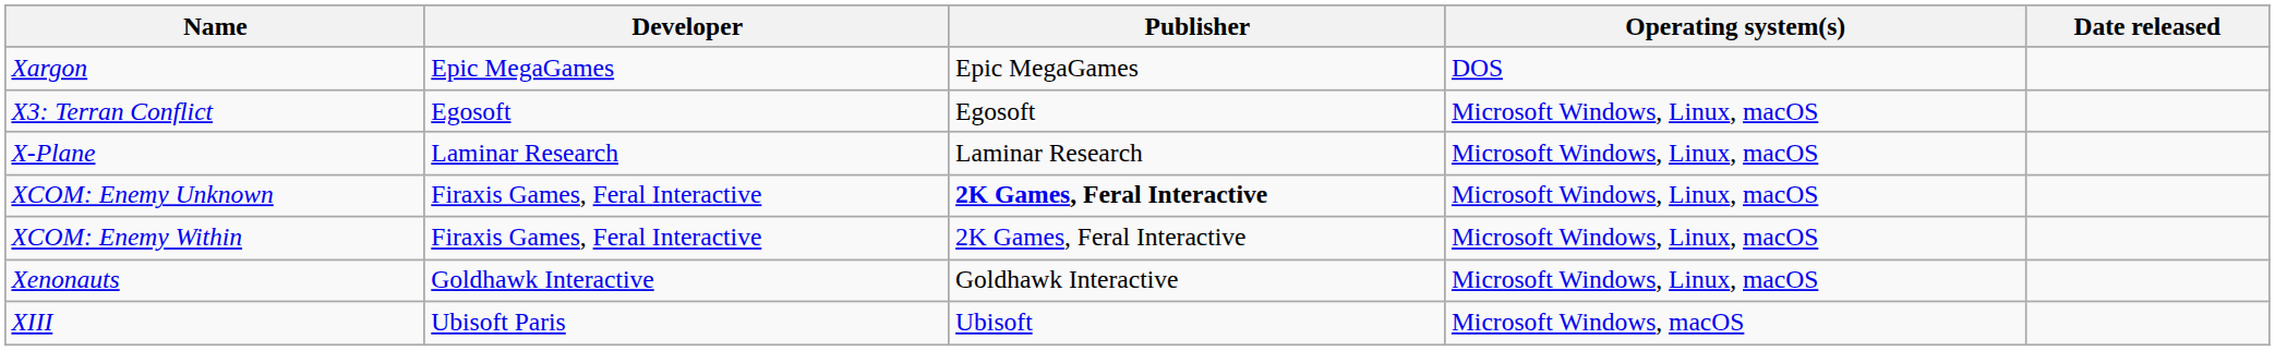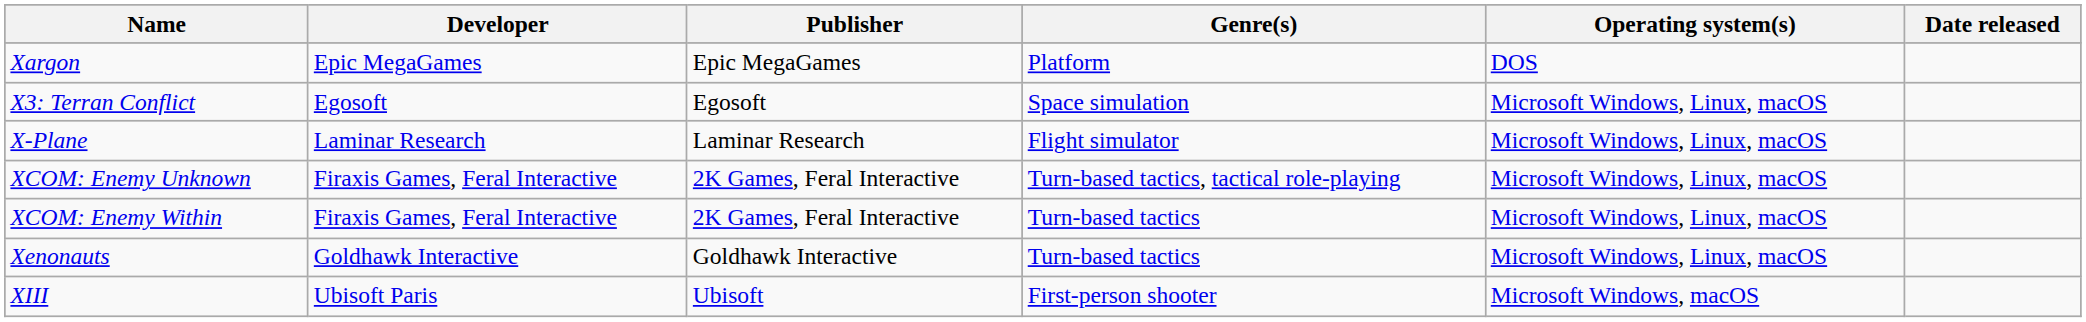 <table class="wikitable sortable" style="font-size:85%; width:95%">
 <tr>
 <th>Name</th>
 <th>Developer</th>
 <th>Publisher</th>
+<th>Genre(s)</th>
 <th>Operating system(s)</th>
 <th>Date released</th>
 </tr>
 <tr>
 <td><em><a href='#'>Xargon</a></em></td>
 <td><a href='#'>Epic MegaGames</a></td>
 <td>Epic MegaGames</td>
+<td><a href='#'>Platform</a></td>
 <td><a href='#'>DOS</a></td>
 <td></td>
 </tr>
 <tr>
 <td><em><a href='#'>X3: Terran Conflict</a></em></td>
 <td><a href='#'>Egosoft</a></td>
 <td>Egosoft</td>
+<td><a href='#'>Space simulation</a></td>
 <td><a href='#'>Microsoft Windows</a>, <a href='#'>Linux</a>, <a href='#'>macOS</a></td>
 <td></td>
 </tr>
 <tr>
 <td><em><a href='#'>X-Plane</a></em></td>
 <td><a href='#'>Laminar Research</a></td>
 <td>Laminar Research</td>
+<td><a href='#'>Flight simulator</a></td>
 <td><a href='#'>Microsoft Windows</a>, <a href='#'>Linux</a>, <a href='#'>macOS</a></td>
 <td></td>
 </tr>
 <tr>
 <td><em><a href='#'>XCOM: Enemy Unknown</a></em></td>
 <td><a href='#'>Firaxis Games</a>, <a href='#'>Feral Interactive</a></td>
-<td><strong><a href='#'>2K Games</a>, Feral Interactive</strong></td>
+<td><a href='#'>2K Games</a>, Feral Interactive</td>
+<td><a href='#'>Turn-based tactics</a>, <a href='#'>tactical role-playing</a></td>
 <td><a href='#'>Microsoft Windows</a>, <a href='#'>Linux</a>, <a href='#'>macOS</a></td>
 <td></td>
 </tr>
 <tr>
 <td><em><a href='#'>XCOM: Enemy Within</a></em></td>
 <td><a href='#'>Firaxis Games</a>, <a href='#'>Feral Interactive</a></td>
 <td><a href='#'>2K Games</a>, Feral Interactive</td>
+<td><a href='#'>Turn-based tactics</a></td>
 <td><a href='#'>Microsoft Windows</a>, <a href='#'>Linux</a>, <a href='#'>macOS</a></td>
 <td></td>
 </tr>
 <tr>
 <td><em><a href='#'>Xenonauts</a></em></td>
 <td><a href='#'>Goldhawk Interactive</a></td>
 <td>Goldhawk Interactive</td>
+<td><a href='#'>Turn-based tactics</a></td>
 <td><a href='#'>Microsoft Windows</a>, <a href='#'>Linux</a>, <a href='#'>macOS</a></td>
 <td></td>
 </tr>
 <tr>
 <td><em><a href='#'>XIII</a></em></td>
 <td><a href='#'>Ubisoft Paris</a></td>
 <td><a href='#'>Ubisoft</a></td>
+<td><a href='#'>First-person shooter</a></td>
 <td><a href='#'>Microsoft Windows</a>, <a href='#'>macOS</a></td>
 <td></td>
 </tr>
 </table>
